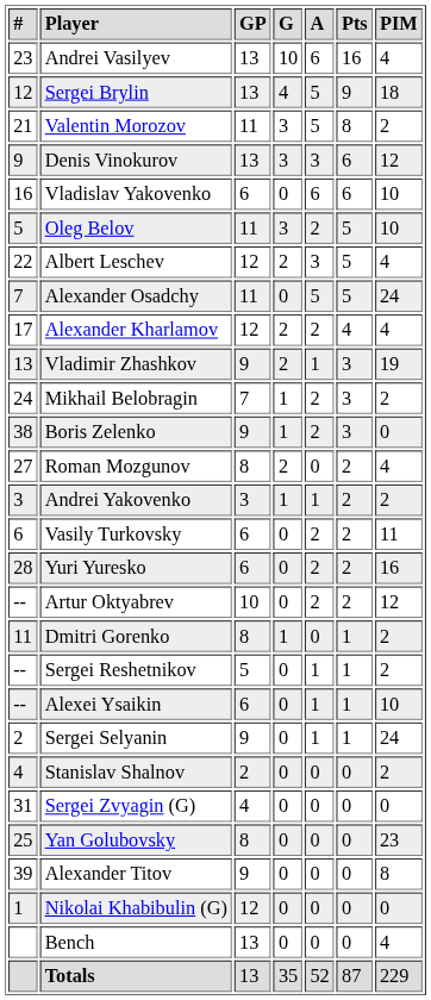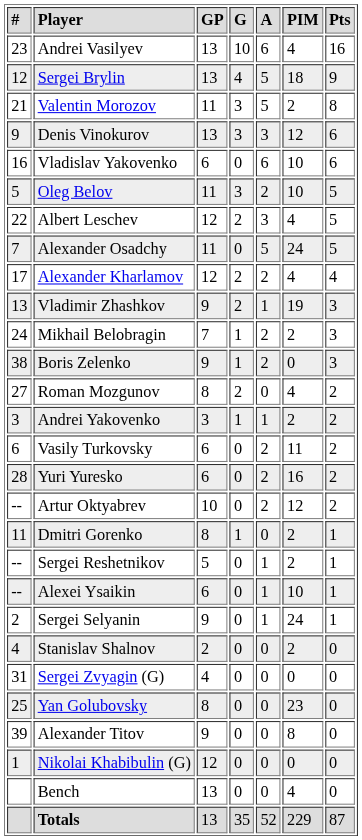 <table border="1" cellpadding=3>
 <tr bgcolor="#dddddd">
 <td><strong>#</strong></td>
 <td><strong>Player</strong></td>
 <td><strong>GP</strong></td>
 <td><strong>G</strong></td>
 <td><strong>A</strong></td>
+<td><strong>PIM</strong></td>
 <td><strong>Pts</strong></td>
-<td><strong>PIM</strong></td>
 </tr>
 <tr>
 <td>23</td>
 <td>Andrei Vasilyev</td>
 <td>13</td>
 <td>10</td>
 <td>6</td>
+<td>4</td>
 <td>16</td>
-<td>4</td>
 </tr>
 <tr bgcolor="#eeeeee">
 <td>12</td>
 <td><a href='#'>Sergei Brylin</a></td>
 <td>13</td>
 <td>4</td>
 <td>5</td>
+<td>18</td>
 <td>9</td>
-<td>18</td>
 </tr>
 <tr>
 <td>21</td>
 <td><a href='#'>Valentin Morozov</a></td>
 <td>11</td>
 <td>3</td>
 <td>5</td>
+<td>2</td>
 <td>8</td>
-<td>2</td>
 </tr>
 <tr bgcolor="#eeeeee">
 <td>9</td>
 <td>Denis Vinokurov</td>
 <td>13</td>
 <td>3</td>
 <td>3</td>
+<td>12</td>
 <td>6</td>
-<td>12</td>
 </tr>
 <tr>
 <td>16</td>
 <td>Vladislav Yakovenko</td>
 <td>6</td>
 <td>0</td>
 <td>6</td>
+<td>10</td>
 <td>6</td>
-<td>10</td>
 </tr>
 <tr bgcolor="#eeeeee">
 <td>5</td>
 <td><a href='#'>Oleg Belov</a></td>
 <td>11</td>
 <td>3</td>
 <td>2</td>
+<td>10</td>
 <td>5</td>
-<td>10</td>
 </tr>
 <tr>
 <td>22</td>
 <td>Albert Leschev</td>
 <td>12</td>
 <td>2</td>
 <td>3</td>
+<td>4</td>
 <td>5</td>
-<td>4</td>
 </tr>
 <tr bgcolor="#eeeeee">
 <td>7</td>
 <td>Alexander Osadchy</td>
 <td>11</td>
 <td>0</td>
 <td>5</td>
+<td>24</td>
 <td>5</td>
-<td>24</td>
 </tr>
 <tr>
 <td>17</td>
 <td><a href='#'>Alexander Kharlamov</a></td>
 <td>12</td>
 <td>2</td>
 <td>2</td>
 <td>4</td>
 <td>4</td>
 </tr>
 <tr bgcolor="#eeeeee">
 <td>13</td>
 <td>Vladimir Zhashkov</td>
 <td>9</td>
 <td>2</td>
 <td>1</td>
+<td>19</td>
 <td>3</td>
-<td>19</td>
 </tr>
 <tr>
 <td>24</td>
 <td>Mikhail Belobragin</td>
 <td>7</td>
 <td>1</td>
 <td>2</td>
+<td>2</td>
 <td>3</td>
-<td>2</td>
 </tr>
 <tr bgcolor="#eeeeee">
 <td>38</td>
 <td>Boris Zelenko</td>
 <td>9</td>
 <td>1</td>
 <td>2</td>
+<td>0</td>
 <td>3</td>
-<td>0</td>
 </tr>
 <tr>
 <td>27</td>
 <td>Roman Mozgunov</td>
 <td>8</td>
 <td>2</td>
 <td>0</td>
+<td>4</td>
 <td>2</td>
-<td>4</td>
 </tr>
 <tr bgcolor="#eeeeee">
 <td>3</td>
 <td>Andrei Yakovenko</td>
 <td>3</td>
 <td>1</td>
 <td>1</td>
 <td>2</td>
 <td>2</td>
 </tr>
 <tr>
 <td>6</td>
 <td>Vasily Turkovsky</td>
 <td>6</td>
 <td>0</td>
 <td>2</td>
+<td>11</td>
 <td>2</td>
-<td>11</td>
 </tr>
 <tr bgcolor="#eeeeee">
 <td>28</td>
 <td>Yuri Yuresko</td>
 <td>6</td>
 <td>0</td>
 <td>2</td>
+<td>16</td>
 <td>2</td>
-<td>16</td>
 </tr>
 <tr>
 <td>--</td>
 <td>Artur Oktyabrev</td>
 <td>10</td>
 <td>0</td>
 <td>2</td>
+<td>12</td>
 <td>2</td>
-<td>12</td>
 </tr>
 <tr bgcolor="#eeeeee">
 <td>11</td>
 <td>Dmitri Gorenko</td>
 <td>8</td>
 <td>1</td>
 <td>0</td>
+<td>2</td>
 <td>1</td>
-<td>2</td>
 </tr>
 <tr>
 <td>--</td>
 <td>Sergei Reshetnikov</td>
 <td>5</td>
 <td>0</td>
 <td>1</td>
+<td>2</td>
 <td>1</td>
-<td>2</td>
 </tr>
 <tr bgcolor="#eeeeee">
 <td>--</td>
 <td>Alexei Ysaikin</td>
 <td>6</td>
 <td>0</td>
 <td>1</td>
+<td>10</td>
 <td>1</td>
-<td>10</td>
 </tr>
 <tr>
 <td>2</td>
 <td>Sergei Selyanin</td>
 <td>9</td>
 <td>0</td>
 <td>1</td>
+<td>24</td>
 <td>1</td>
-<td>24</td>
 </tr>
 <tr bgcolor="#eeeeee">
 <td>4</td>
 <td>Stanislav Shalnov</td>
 <td>2</td>
 <td>0</td>
 <td>0</td>
+<td>2</td>
 <td>0</td>
-<td>2</td>
 </tr>
 <tr>
 <td>31</td>
 <td><a href='#'>Sergei Zvyagin</a> (G)</td>
 <td>4</td>
 <td>0</td>
 <td>0</td>
 <td>0</td>
 <td>0</td>
 </tr>
 <tr bgcolor="#eeeeee">
 <td>25</td>
 <td><a href='#'>Yan Golubovsky</a></td>
 <td>8</td>
 <td>0</td>
 <td>0</td>
+<td>23</td>
 <td>0</td>
-<td>23</td>
 </tr>
 <tr>
 <td>39</td>
 <td>Alexander Titov</td>
 <td>9</td>
 <td>0</td>
 <td>0</td>
+<td>8</td>
 <td>0</td>
-<td>8</td>
 </tr>
 <tr bgcolor="#eeeeee">
 <td>1</td>
 <td><a href='#'>Nikolai Khabibulin</a> (G)</td>
 <td>12</td>
 <td>0</td>
 <td>0</td>
 <td>0</td>
 <td>0</td>
 </tr>
 <tr>
 <td> </td>
 <td>Bench</td>
 <td>13</td>
 <td>0</td>
 <td>0</td>
+<td>4</td>
 <td>0</td>
-<td>4</td>
 </tr>
 <tr bgcolor="#dddddd">
 <td> </td>
 <td><strong>Totals</strong></td>
 <td>13</td>
 <td>35</td>
 <td>52</td>
+<td>229</td>
 <td>87</td>
-<td>229</td>
 </tr>
 </table>
